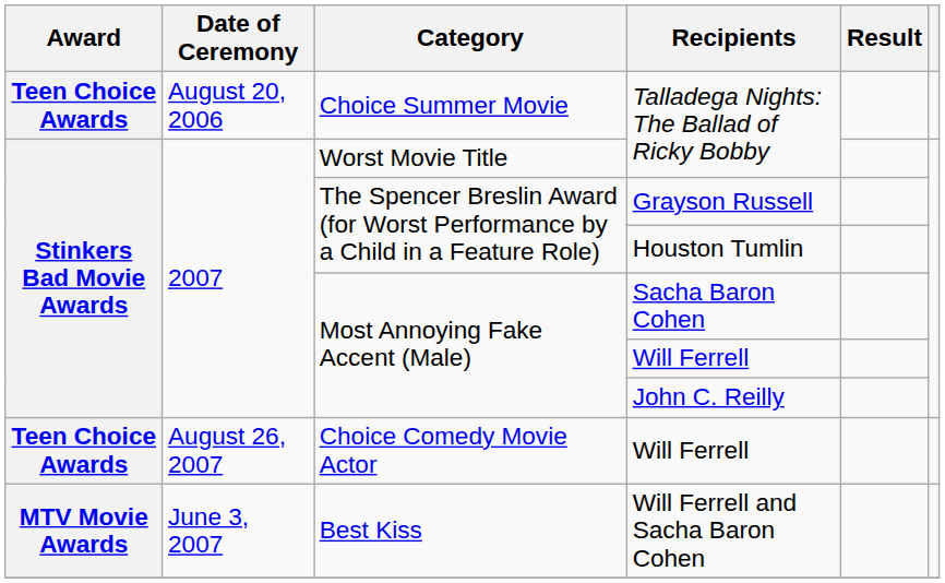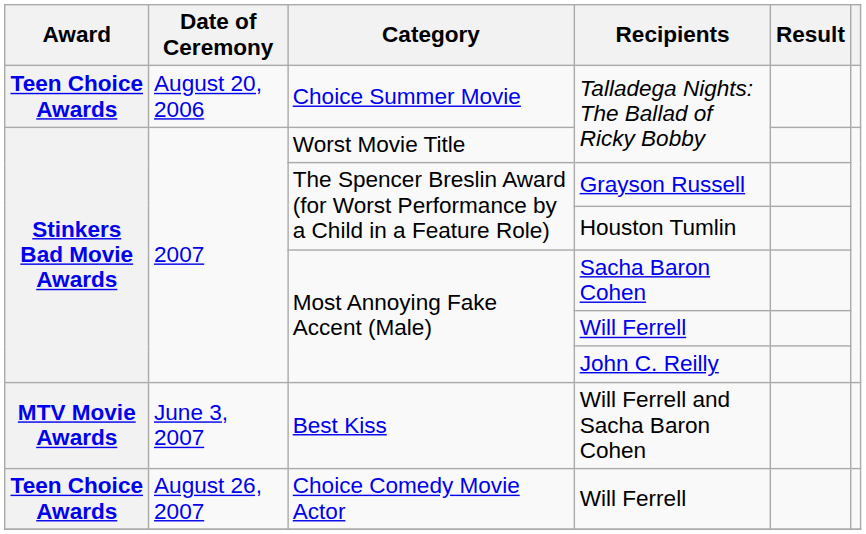 <table class="wikitable plainrowheaders">
 <tr>
 <th scope="col">Award</th>
 <th scope="col">Date of Ceremony</th>
 <th scope="col">Category</th>
 <th scope="col">Recipients</th>
 <th scope="col">Result</th>
 <th scope="col"></th>
 </tr>
 <tr>
 <th scope="row"><a href='#'>Teen Choice Awards</a></th>
 <td><a href='#'>August 20, 2006</a></td>
 <td><a href='#'>Choice Summer Movie</a></td>
 <td rowspan="2"><em>Talladega Nights: The Ballad of Ricky Bobby</em></td>
 <td></td>
 <td></td>
 </tr>
 <tr>
 <th scope="row" rowspan="6"><a href='#'>Stinkers Bad Movie Awards</a></th>
 <td rowspan="6"><a href='#'>2007</a></td>
 <td>Worst Movie Title</td>
 <td></td>
 <td rowspan="6"></td>
 </tr>
 <tr>
 <td rowspan="2">The Spencer Breslin Award (for Worst Performance by a Child in a Feature Role)</td>
 <td><a href='#'>Grayson Russell</a></td>
 <td></td>
 </tr>
 <tr>
 <td>Houston Tumlin</td>
 <td></td>
 </tr>
 <tr>
 <td rowspan="3">Most Annoying Fake Accent (Male)</td>
 <td><a href='#'>Sacha Baron Cohen</a></td>
 <td></td>
 </tr>
 <tr>
 <td><a href='#'>Will Ferrell</a></td>
 <td></td>
 </tr>
 <tr>
 <td><a href='#'>John C. Reilly</a></td>
 <td></td>
 </tr>
 <tr>
+<th scope="row"><a href='#'>MTV Movie Awards</a></th>
+<td><a href='#'>June 3, 2007</a></td>
+<td><a href='#'>Best Kiss</a></td>
+<td>Will Ferrell and Sacha Baron Cohen</td>
+<td></td>
+<td></td>
+</tr>
+<tr>
 <th scope="row"><a href='#'>Teen Choice Awards</a></th>
 <td><a href='#'>August 26, 2007</a></td>
 <td><a href='#'>Choice Comedy Movie Actor</a></td>
 <td>Will Ferrell</td>
 <td></td>
 <td></td>
 </tr>
 <tr>
-<th scope="row"><a href='#'>MTV Movie Awards</a></th>
-<td><a href='#'>June 3, 2007</a></td>
-<td><a href='#'>Best Kiss</a></td>
-<td>Will Ferrell and Sacha Baron Cohen</td>
-<td></td>
-<td></td>
-</tr>
-<tr>
 </tr>
 </table>
